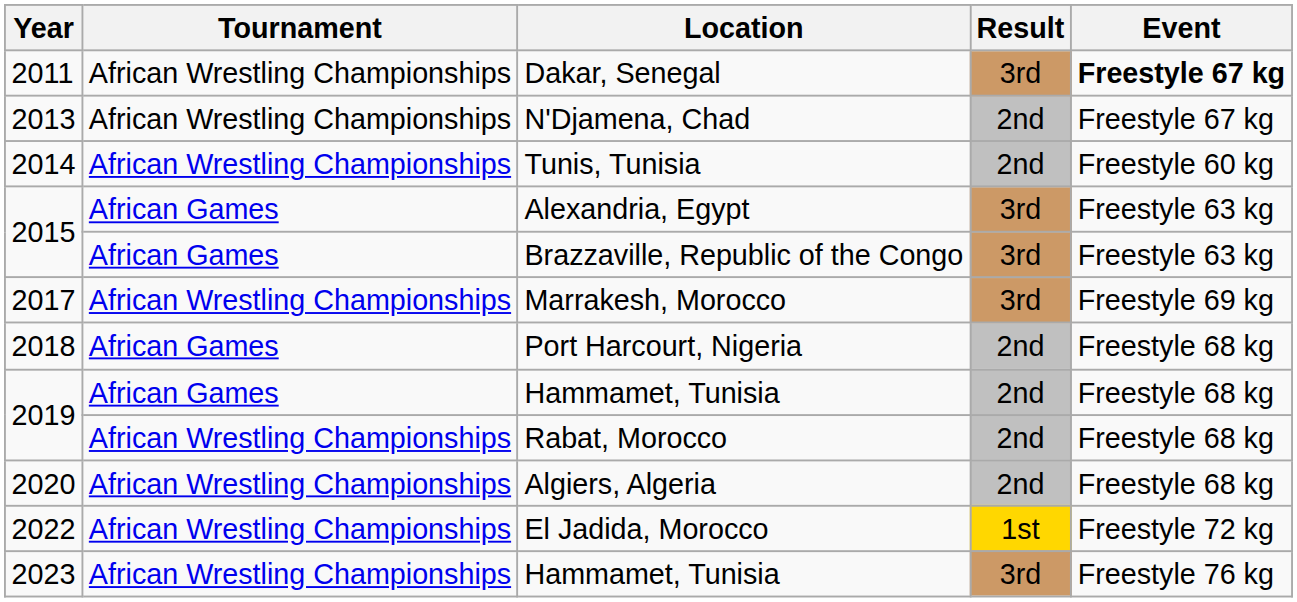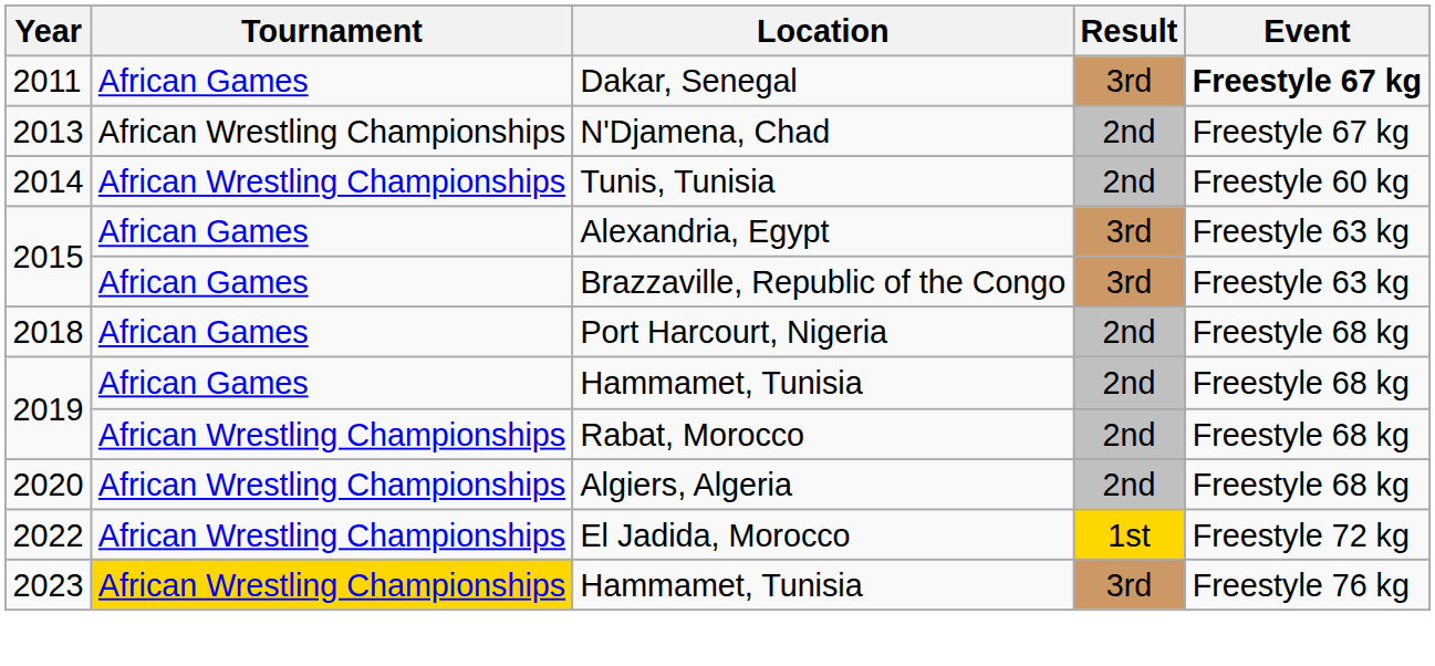 <table class="wikitable" style="font-size:95%;">
 <tr>
 <th>Year</th>
 <th>Tournament</th>
 <th>Location</th>
 <th>Result</th>
 <th>Event</th>
 </tr>
 <tr>
 <td>2011</td>
-<td>African Wrestling Championships</td>
+<td><a href='#'>African Games</a></td>
 <td>Dakar, Senegal</td>
 <td align="center" bgcolor="cc9966">3rd</td>
 <td><strong>Freestyle 67 kg</strong></td>
 </tr>
 <tr>
 <td>2013</td>
 <td>African Wrestling Championships</td>
 <td>N'Djamena, Chad</td>
 <td align="center" bgcolor="silver">2nd</td>
 <td>Freestyle 67 kg</td>
 </tr>
 <tr>
 <td>2014</td>
 <td><a href='#'>African Wrestling Championships</a></td>
 <td>Tunis, Tunisia</td>
 <td align="center" bgcolor="silver">2nd</td>
 <td>Freestyle 60 kg</td>
 </tr>
 <tr>
 <td rowspan=2>2015</td>
 <td><a href='#'>African Games</a></td>
 <td>Alexandria, Egypt</td>
 <td align="center" bgcolor="cc9966">3rd</td>
 <td>Freestyle 63 kg</td>
 </tr>
 <tr>
 <td><a href='#'>African Games</a></td>
 <td>Brazzaville, Republic of the Congo</td>
 <td align="center" bgcolor="cc9966">3rd</td>
 <td>Freestyle 63 kg</td>
-</tr>
-<tr>
-<td>2017</td>
-<td><a href='#'>African Wrestling Championships</a></td>
-<td>Marrakesh, Morocco</td>
-<td align="center" bgcolor="cc9966">3rd</td>
-<td>Freestyle 69 kg</td>
 </tr>
 <tr>
 <td>2018</td>
 <td><a href='#'>African Games</a></td>
 <td>Port Harcourt, Nigeria</td>
 <td align="center" bgcolor="silver">2nd</td>
 <td>Freestyle 68 kg</td>
 </tr>
 <tr>
 <td rowspan=2>2019</td>
 <td><a href='#'>African Games</a></td>
 <td>Hammamet, Tunisia</td>
 <td align="center" bgcolor="silver">2nd</td>
 <td>Freestyle 68 kg</td>
 </tr>
 <tr>
 <td><a href='#'>African Wrestling Championships</a></td>
 <td>Rabat, Morocco</td>
 <td align="center" bgcolor="silver">2nd</td>
 <td>Freestyle 68 kg</td>
 </tr>
 <tr>
 <td>2020</td>
 <td><a href='#'>African Wrestling Championships</a></td>
 <td>Algiers, Algeria</td>
 <td align="center" bgcolor="silver">2nd</td>
 <td>Freestyle 68 kg</td>
 </tr>
 <tr>
 <td>2022</td>
 <td><a href='#'>African Wrestling Championships</a></td>
 <td>El Jadida, Morocco</td>
 <td align="center" bgcolor="gold">1st</td>
 <td>Freestyle 72 kg</td>
 </tr>
 <tr>
 <td>2023</td>
-<td><a href='#'>African Wrestling Championships</a></td>
+<td style="background: gold;"><a href='#'>African Wrestling Championships</a></td>
 <td>Hammamet, Tunisia</td>
 <td align="center" bgcolor="cc9966">3rd</td>
 <td>Freestyle 76 kg</td>
 </tr>
 </table>
